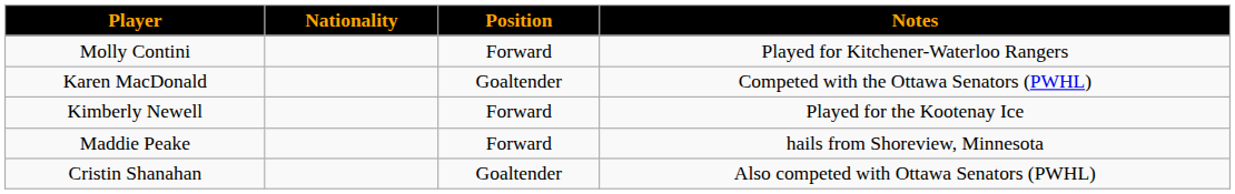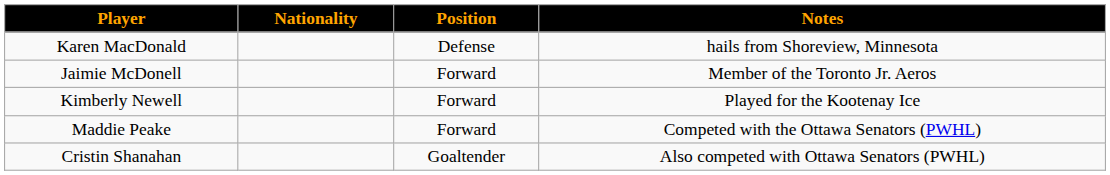 <table class="wikitable" width="80%">
 <tr align="center"  style=" background:black;color:orange;">
 <td><strong>Player</strong></td>
 <td><strong>Nationality</strong></td>
 <td><strong>Position</strong></td>
 <td><strong>Notes</strong></td>
 </tr>
 <tr align="center" bgcolor="">
-<td>Molly Contini</td>
+<td>Karen MacDonald</td>
+<td></td>
+<td>Defense</td>
+<td>hails from Shoreview, Minnesota</td>
+</tr>
+<tr align="center" bgcolor="">
+<td>Jaimie McDonell</td>
 <td></td>
 <td>Forward</td>
-<td>Played for Kitchener-Waterloo Rangers</td>
-</tr>
-<tr align="center" bgcolor="">
-<td>Karen MacDonald</td>
-<td></td>
-<td>Goaltender</td>
-<td>Competed with the Ottawa Senators (<a href='#'>PWHL</a>)</td>
+<td>Member of the Toronto Jr. Aeros</td>
 </tr>
 <tr align="center" bgcolor="">
 <td>Kimberly Newell</td>
 <td></td>
 <td>Forward</td>
 <td>Played for the Kootenay Ice</td>
 </tr>
 <tr align="center" bgcolor="">
 <td>Maddie Peake</td>
 <td></td>
 <td>Forward</td>
-<td>hails from Shoreview, Minnesota</td>
+<td>Competed with the Ottawa Senators (<a href='#'>PWHL</a>)</td>
 </tr>
 <tr align="center" bgcolor="">
 <td>Cristin Shanahan</td>
 <td></td>
 <td>Goaltender</td>
 <td>Also competed with Ottawa Senators (PWHL)</td>
 </tr>
 </table>
